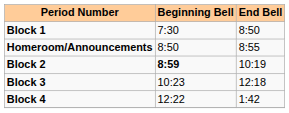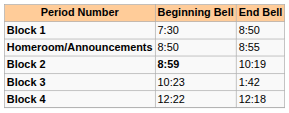 <table class="wikitable">
 <tr>
 <th style="background:#FFCC99;">Period Number</th>
 <th style="background:#FFCC99;">Beginning Bell</th>
 <th style="background:#FFCC99;">End Bell</th>
 </tr>
 <tr>
 <td><strong>Block 1</strong></td>
 <td>7:30</td>
 <td>8:50</td>
 </tr>
 <tr>
 <td><strong>Homeroom/Announcements</strong></td>
 <td>8:50</td>
 <td>8:55</td>
 </tr>
 <tr>
 <td><strong>Block 2</strong></td>
 <td><strong>8:59</strong></td>
 <td>10:19</td>
 </tr>
 <tr>
 <td><strong>Block 3</strong></td>
 <td>10:23</td>
-<td>12:18</td>
+<td>1:42</td>
 </tr>
 <tr>
 <td><strong>Block 4</strong></td>
 <td>12:22</td>
-<td>1:42</td>
+<td>12:18</td>
 </tr>
 <tr>
 </tr>
 </table>
